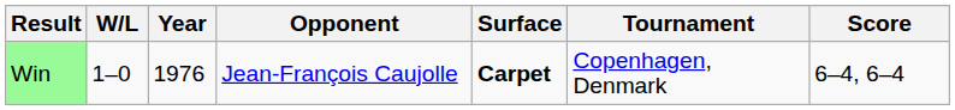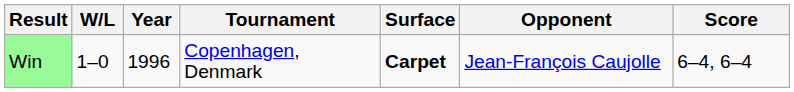 <table class="sortable wikitable">
 <tr>
 <th style="width:40px">Result</th>
 <th style="width:35px" class="unsortable">W/L</th>
 <th style="width:40px">Year</th>
+<th style="width:160px">Tournament</th>
+<th style="width:50px">Surface</th>
 <th style="width:170px">Opponent</th>
-<th style="width:50px">Surface</th>
-<th style="width:160px">Tournament</th>
 <th style="width:90px" class="unsortable">Score</th>
 </tr>
 <tr>
 <td style="background:#98fb98;">Win</td>
 <td>1–0</td>
-<td>1976</td>
+<td>1996</td>
+<td><a href='#'>Copenhagen</a>, Denmark</td>
+<td><strong>Carpet</strong></td>
 <td> <a href='#'>Jean-François Caujolle</a></td>
-<td><strong>Carpet</strong></td>
-<td><a href='#'>Copenhagen</a>, Denmark</td>
 <td>6–4, 6–4</td>
 </tr>
 </table>
